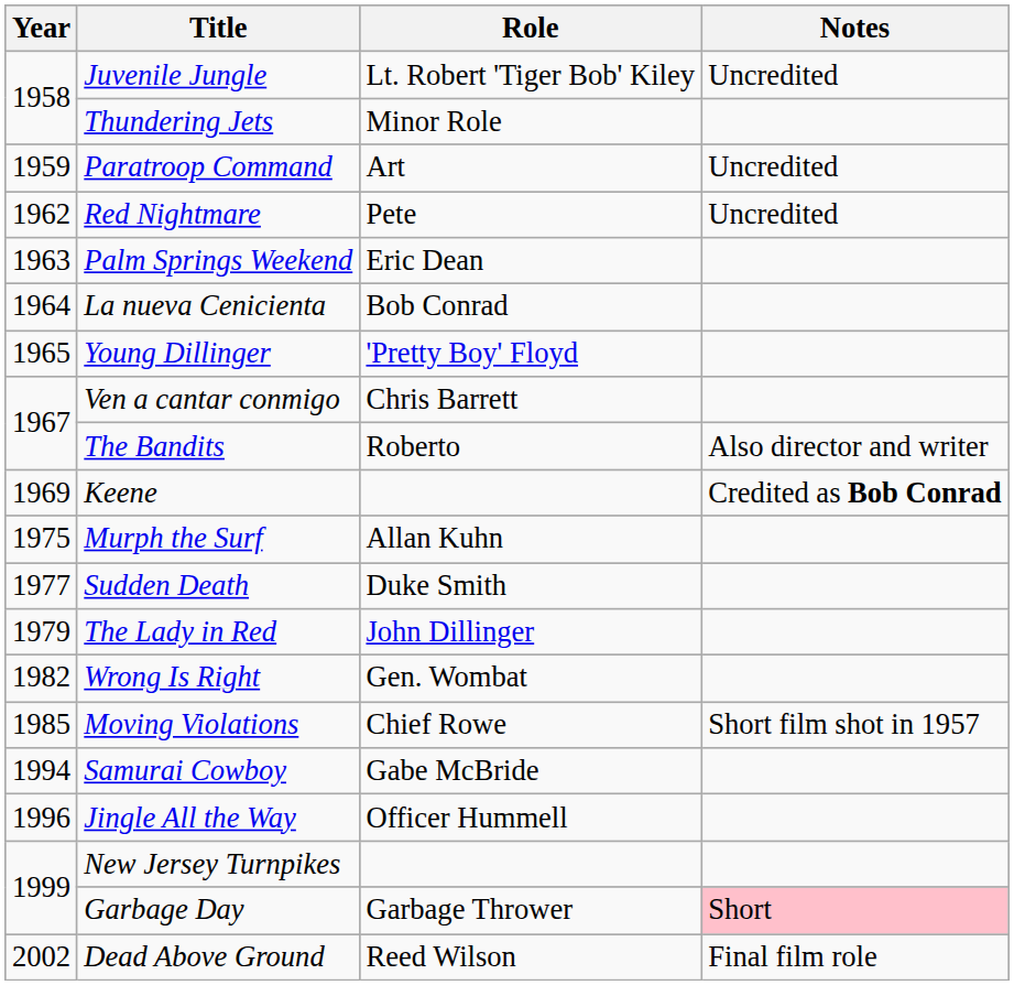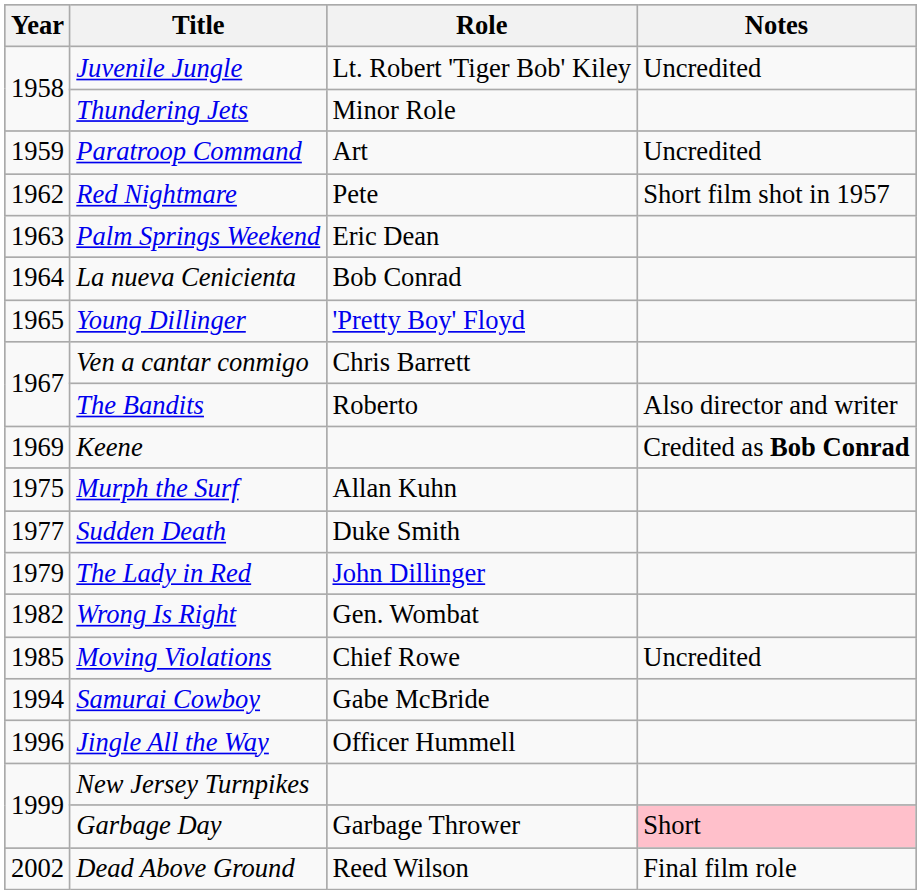 <table class="wikitable sortable">
 <tr>
 <th>Year</th>
 <th>Title</th>
 <th>Role</th>
 <th class="unsortable">Notes</th>
 </tr>
 <tr>
 <td rowspan=2>1958</td>
 <td><em><a href='#'>Juvenile Jungle</a></em></td>
 <td>Lt. Robert 'Tiger Bob' Kiley</td>
 <td>Uncredited</td>
 </tr>
 <tr>
 <td><em><a href='#'>Thundering Jets</a></em></td>
 <td>Minor Role</td>
 <td></td>
 </tr>
 <tr>
 <td>1959</td>
 <td><em><a href='#'>Paratroop Command</a></em></td>
 <td>Art</td>
 <td>Uncredited</td>
 </tr>
 <tr>
 <td>1962</td>
 <td><em><a href='#'>Red Nightmare</a></em></td>
 <td>Pete</td>
-<td>Uncredited</td>
+<td>Short film shot in 1957</td>
 </tr>
 <tr>
 <td>1963</td>
 <td><em><a href='#'>Palm Springs Weekend</a></em></td>
 <td>Eric Dean</td>
 <td></td>
 </tr>
 <tr>
 <td>1964</td>
 <td><em>La nueva Cenicienta</em></td>
 <td>Bob Conrad</td>
 <td></td>
 </tr>
 <tr>
 <td>1965</td>
 <td><em><a href='#'>Young Dillinger</a></em></td>
 <td><a href='#'>'Pretty Boy' Floyd</a></td>
 <td></td>
 </tr>
 <tr>
 <td rowspan=2>1967</td>
 <td><em>Ven a cantar conmigo</em></td>
 <td>Chris Barrett</td>
 <td></td>
 </tr>
 <tr>
 <td><em><a href='#'>The Bandits</a></em></td>
 <td>Roberto</td>
 <td>Also director and writer</td>
 </tr>
 <tr>
 <td>1969</td>
 <td><em>Keene</em></td>
 <td></td>
 <td>Credited as <strong>Bob Conrad</strong></td>
 </tr>
 <tr>
 <td>1975</td>
 <td><em><a href='#'>Murph the Surf</a></em></td>
 <td>Allan Kuhn</td>
 <td></td>
 </tr>
 <tr>
 <td>1977</td>
 <td><em><a href='#'>Sudden Death</a></em></td>
 <td>Duke Smith</td>
 <td></td>
 </tr>
 <tr>
 <td>1979</td>
 <td><em><a href='#'>The Lady in Red</a></em></td>
 <td><a href='#'>John Dillinger</a></td>
 <td></td>
 </tr>
 <tr>
 <td>1982</td>
 <td><em><a href='#'>Wrong Is Right</a></em></td>
 <td>Gen. Wombat</td>
 <td></td>
 </tr>
 <tr>
 <td>1985</td>
 <td><em><a href='#'>Moving Violations</a></em></td>
 <td>Chief Rowe</td>
-<td>Short film shot in 1957</td>
+<td>Uncredited</td>
 </tr>
 <tr>
 <td>1994</td>
 <td><em><a href='#'>Samurai Cowboy</a></em></td>
 <td>Gabe McBride</td>
 <td></td>
 </tr>
 <tr>
 <td>1996</td>
 <td><em><a href='#'>Jingle All the Way</a></em></td>
 <td>Officer Hummell</td>
 <td></td>
 </tr>
 <tr>
 <td rowspan=2>1999</td>
 <td><em>New Jersey Turnpikes</em></td>
 <td></td>
 <td></td>
 </tr>
 <tr>
 <td><em>Garbage Day</em></td>
 <td>Garbage Thrower</td>
 <td style="background: pink;">Short</td>
 </tr>
 <tr>
 <td>2002</td>
 <td><em>Dead Above Ground</em></td>
 <td>Reed Wilson</td>
 <td>Final film role</td>
 </tr>
 </table>
